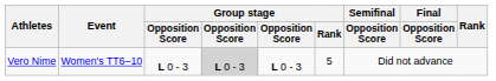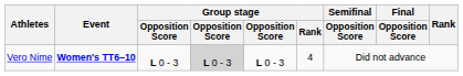 <table class="wikitable" style="font-size:90%">
 <tr>
 <th rowspan=2>Athletes</th>
 <th rowspan=2>Event</th>
 <th colspan=4>Group stage</th>
 <th>Semifinal</th>
 <th>Final</th>
 <th rowspan=2>Rank</th>
 </tr>
 <tr style="font-size:95%">
 <th>Opposition<br>Score</th>
 <th>Opposition<br>Score</th>
 <th>Opposition<br>Score</th>
 <th>Rank</th>
 <th>Opposition<br>Score</th>
 <th>Opposition<br>Score</th>
 </tr>
 <tr align=center>
 <td align=left><a href='#'>Vero Nime</a></td>
-<td align=left><a href='#'>Women's TT6–10</a></td>
+<td align=left><strong><a href='#'>Women's TT6–10</a></strong></td>
 <td><br><strong>L</strong> 0 - 3</td>
 <td style="background: lightgrey;"><br><strong>L</strong> 0 - 3</td>
 <td><br><strong>L</strong> 0 - 3</td>
-<td>5</td>
+<td>4</td>
 <td colspan=3>Did not advance</td>
 </tr>
 </table>
